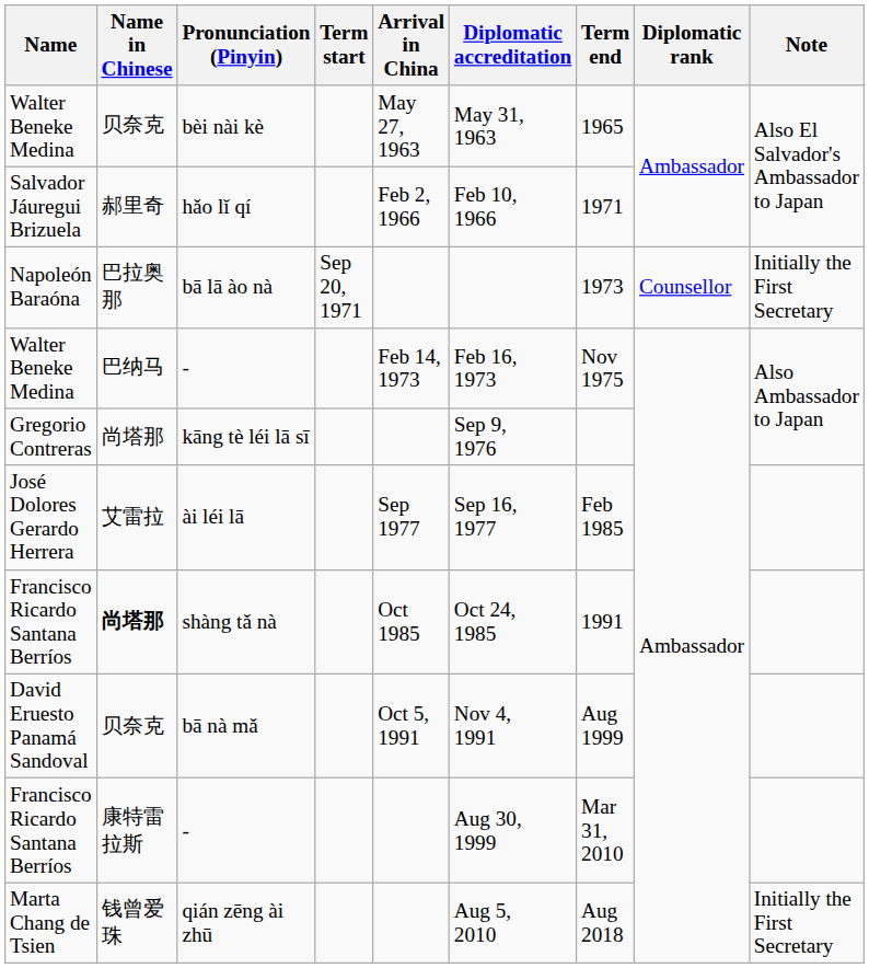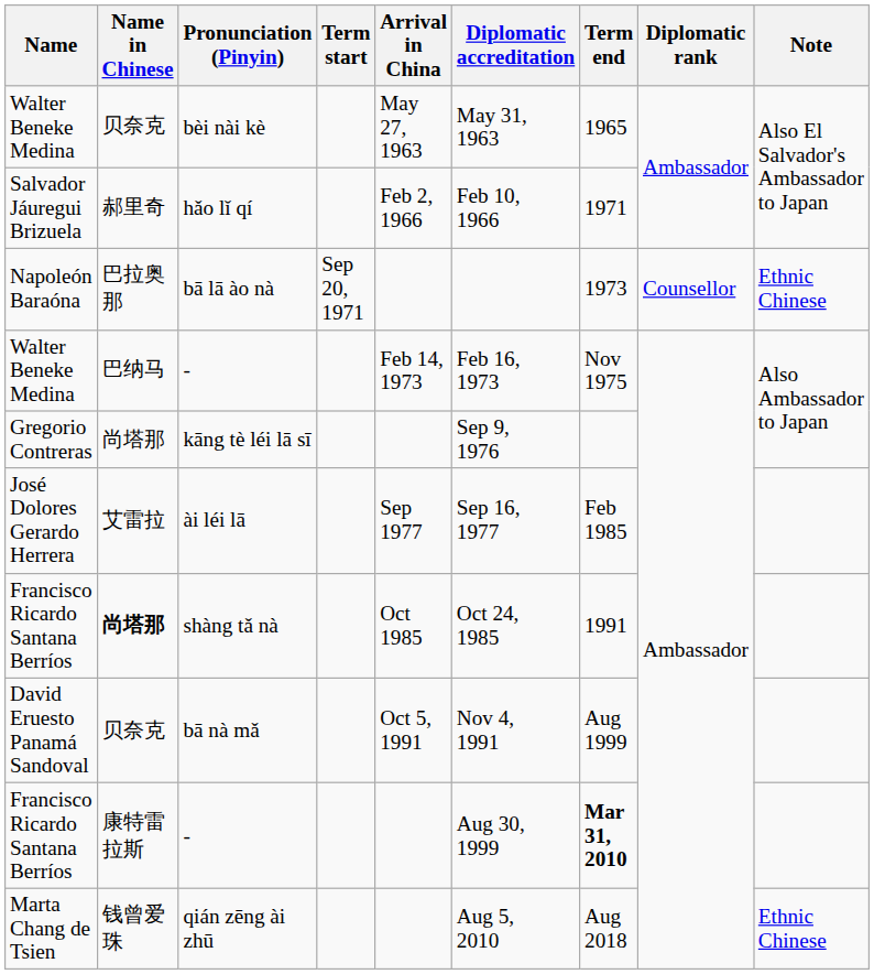 <table class="wikitable">
 <tr>
 <th>Name</th>
 <th>Name in <a href='#'>Chinese</a></th>
 <th>Pronunciation<br>(<a href='#'>Pinyin</a>)</th>
 <th>Term start</th>
 <th>Arrival  in China</th>
 <th><a href='#'>Diplomatic<br>accreditation</a></th>
 <th>Term end</th>
 <th>Diplomatic rank</th>
 <th colspan="2">Note</th>
 </tr>
 <tr>
 <td>Walter Beneke Medina</td>
 <td>贝奈克</td>
 <td>bèi nài kè</td>
 <td></td>
 <td>May 27,<br>1963</td>
 <td>May 31,<br>1963</td>
 <td>1965</td>
 <td rowspan="2"><a href='#'>Ambassador</a></td>
 <td rowspan="2">Also El Salvador's Ambassador to Japan</td>
 </tr>
 <tr>
 <td>Salvador Jáuregui Brizuela</td>
 <td>郝里奇</td>
 <td>hǎo lǐ qí</td>
 <td></td>
 <td>Feb 2,<br>1966</td>
 <td>Feb 10,<br>1966</td>
 <td>1971</td>
 </tr>
 <tr>
 <td>Napoleón Baraóna</td>
 <td>巴拉奥那</td>
 <td>bā lā ào nà</td>
 <td>Sep 20,<br>1971</td>
 <td></td>
 <td></td>
 <td>1973</td>
 <td><a href='#'>Counsellor</a></td>
-<td>Initially the First Secretary</td>
+<td><a href='#'>Ethnic Chinese</a></td>
 </tr>
 <tr>
 <td>Walter Beneke Medina</td>
 <td>巴纳马</td>
 <td>-</td>
 <td></td>
 <td>Feb 14,<br>1973</td>
 <td>Feb 16,<br>1973</td>
 <td>Nov<br>1975</td>
 <td rowspan="7">Ambassador</td>
 <td rowspan="2">Also Ambassador to Japan</td>
 </tr>
 <tr>
 <td>Gregorio Contreras</td>
 <td>尚塔那</td>
 <td>kāng tè léi lā sī</td>
 <td></td>
 <td></td>
 <td>Sep 9,<br>1976</td>
 <td></td>
 </tr>
 <tr>
 <td>José Dolores Gerardo Herrera</td>
 <td>艾雷拉</td>
 <td>ài léi lā</td>
 <td></td>
 <td>Sep<br>1977</td>
 <td>Sep 16,<br>1977</td>
 <td>Feb<br>1985</td>
 <td></td>
 </tr>
 <tr>
 <td>Francisco Ricardo Santana Berríos</td>
 <td><strong>尚塔那</strong></td>
 <td>shàng tǎ nà</td>
 <td></td>
 <td>Oct<br>1985</td>
 <td>Oct 24,<br>1985</td>
 <td>1991</td>
 <td></td>
 </tr>
 <tr>
 <td>David Eruesto Panamá Sandoval</td>
 <td>贝奈克</td>
 <td>bā nà mǎ</td>
 <td></td>
 <td>Oct 5,<br>1991</td>
 <td>Nov 4,<br>1991</td>
 <td>Aug<br>1999</td>
 <td></td>
 </tr>
 <tr>
 <td>Francisco Ricardo Santana Berríos</td>
 <td>康特雷拉斯</td>
 <td>-</td>
 <td></td>
 <td></td>
 <td>Aug 30,<br>1999</td>
-<td>Mar 31,<br>2010</td>
+<td><strong>Mar 31,<br>2010</strong></td>
 <td></td>
 </tr>
 <tr>
 <td>Marta Chang de Tsien</td>
 <td>钱曾爱珠</td>
 <td>qián zēng ài zhū</td>
 <td></td>
 <td></td>
 <td>Aug 5,<br>2010</td>
 <td>Aug<br>2018</td>
-<td>Initially the First Secretary</td>
+<td><a href='#'>Ethnic Chinese</a></td>
 </tr>
 </table>
